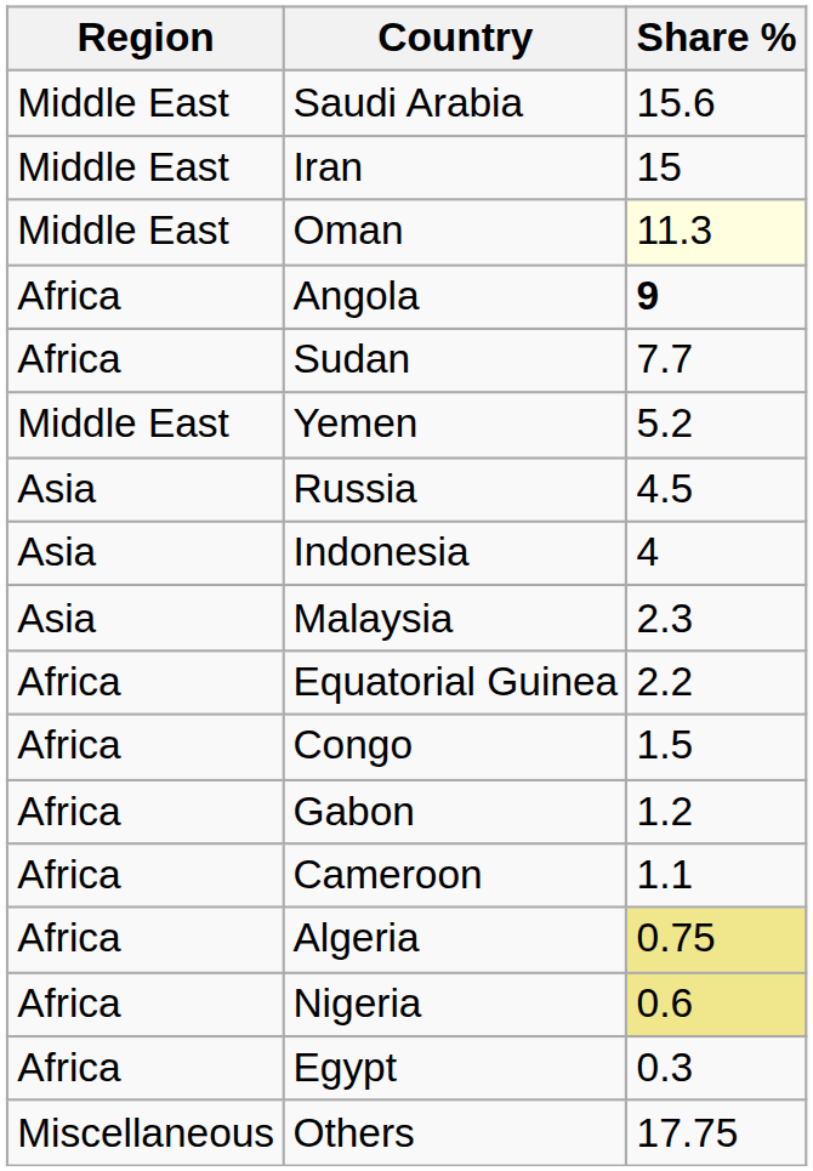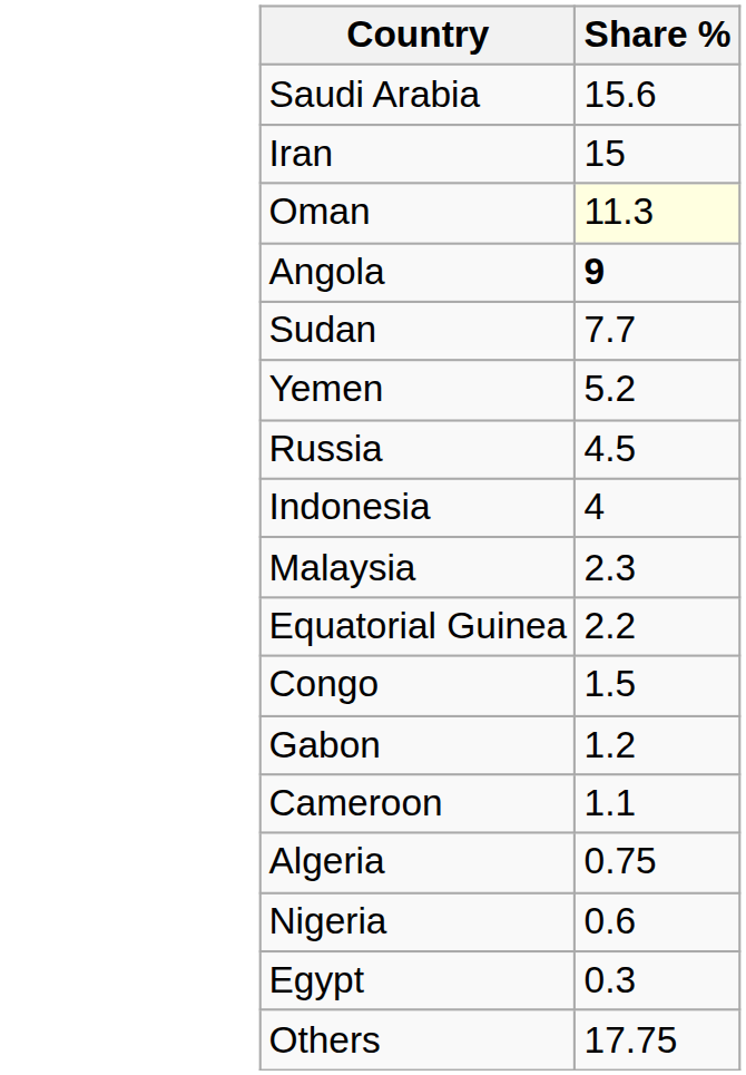 <table class="wikitable sortable" align="right">
 <tr>
-<th>Region</th>
 <th>Country</th>
 <th>Share %</th>
 </tr>
 <tr>
-<td>Middle East</td>
 <td>Saudi Arabia</td>
 <td>15.6</td>
 </tr>
 <tr>
-<td>Middle East</td>
 <td>Iran</td>
 <td>15</td>
 </tr>
 <tr>
-<td>Middle East</td>
 <td>Oman</td>
 <td style="background: lightyellow;">11.3</td>
 </tr>
 <tr>
-<td>Africa</td>
 <td>Angola</td>
 <td><strong>9</strong></td>
 </tr>
 <tr>
-<td>Africa</td>
 <td>Sudan</td>
 <td>7.7</td>
 </tr>
 <tr>
-<td>Middle East</td>
 <td>Yemen</td>
 <td>5.2</td>
 </tr>
 <tr>
-<td>Asia</td>
 <td>Russia</td>
 <td>4.5</td>
 </tr>
 <tr>
-<td>Asia</td>
 <td>Indonesia</td>
 <td>4</td>
 </tr>
 <tr>
-<td>Asia</td>
 <td>Malaysia</td>
 <td>2.3</td>
 </tr>
 <tr>
-<td>Africa</td>
 <td>Equatorial Guinea</td>
 <td>2.2</td>
 </tr>
 <tr>
-<td>Africa</td>
 <td>Congo</td>
 <td>1.5</td>
 </tr>
 <tr>
-<td>Africa</td>
 <td>Gabon</td>
 <td>1.2</td>
 </tr>
 <tr>
-<td>Africa</td>
 <td>Cameroon</td>
 <td>1.1</td>
 </tr>
 <tr>
-<td>Africa</td>
 <td>Algeria</td>
-<td style="background: khaki;">0.75</td>
+<td>0.75</td>
 </tr>
 <tr>
-<td>Africa</td>
 <td>Nigeria</td>
-<td style="background: khaki;">0.6</td>
+<td>0.6</td>
 </tr>
 <tr>
-<td>Africa</td>
 <td>Egypt</td>
 <td>0.3</td>
 </tr>
 <tr>
-<td>Miscellaneous</td>
 <td>Others</td>
 <td>17.75</td>
 </tr>
 </table>
